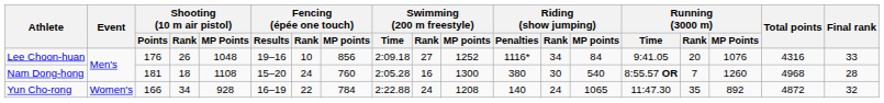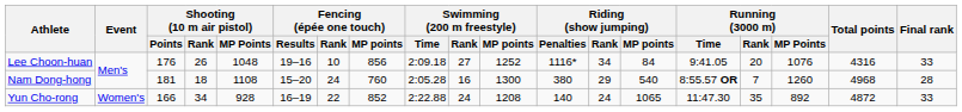 <table class="wikitable" style="font-size:90%">
 <tr>
 <th rowspan="2">Athlete</th>
 <th rowspan="2">Event</th>
 <th colspan=3>Shooting<br><span>(10 m air pistol)</span></th>
 <th colspan=3>Fencing<br><span>(épée one touch)</span></th>
 <th colspan=3>Swimming<br><span>(200 m freestyle)</span></th>
 <th colspan=3>Riding<br><span>(show jumping)</span></th>
 <th colspan=3>Running<br><span>(3000 m)</span></th>
 <th rowspan=2>Total points</th>
 <th rowspan=2>Final rank</th>
 </tr>
 <tr style="font-size:95%">
 <th>Points</th>
 <th>Rank</th>
 <th>MP Points</th>
 <th>Results</th>
 <th>Rank</th>
 <th>MP points</th>
 <th>Time</th>
 <th>Rank</th>
 <th>MP points</th>
 <th>Penalties</th>
 <th>Rank</th>
 <th>MP points</th>
 <th>Time</th>
 <th>Rank</th>
 <th>MP Points</th>
 </tr>
 <tr align=center>
 <td align=left><a href='#'>Lee Choon-huan</a></td>
 <td align=left rowspan=2><a href='#'>Men's</a></td>
 <td>176</td>
 <td>26</td>
 <td>1048</td>
 <td>19–16</td>
 <td>10</td>
 <td>856</td>
 <td>2:09.18</td>
 <td>27</td>
 <td>1252</td>
 <td>1116*</td>
 <td>34</td>
 <td>84</td>
 <td>9:41.05</td>
 <td>20</td>
 <td>1076</td>
 <td>4316</td>
 <td>33</td>
 </tr>
 <tr align=center>
 <td align=left><a href='#'>Nam Dong-hong</a></td>
 <td>181</td>
 <td>18</td>
 <td>1108</td>
 <td>15–20</td>
 <td>24</td>
 <td>760</td>
 <td>2:05.28</td>
 <td>16</td>
 <td>1300</td>
 <td>380</td>
-<td>30</td>
+<td>29</td>
 <td>540</td>
 <td>8:55.57  <strong>OR</strong></td>
 <td>7</td>
 <td>1260</td>
 <td>4968</td>
 <td>28</td>
 </tr>
 <tr align=center>
 <td align=left><a href='#'>Yun Cho-rong</a></td>
 <td align=left><a href='#'>Women's</a></td>
 <td>166</td>
 <td>34</td>
 <td>928</td>
 <td>16–19</td>
 <td>22</td>
-<td>784</td>
+<td>852</td>
 <td>2:22.88</td>
 <td>24</td>
 <td>1208</td>
 <td>140</td>
 <td>24</td>
 <td>1065</td>
 <td>11:47.30</td>
 <td>35</td>
 <td>892</td>
 <td>4872</td>
-<td>32</td>
+<td>33</td>
 </tr>
 </table>
